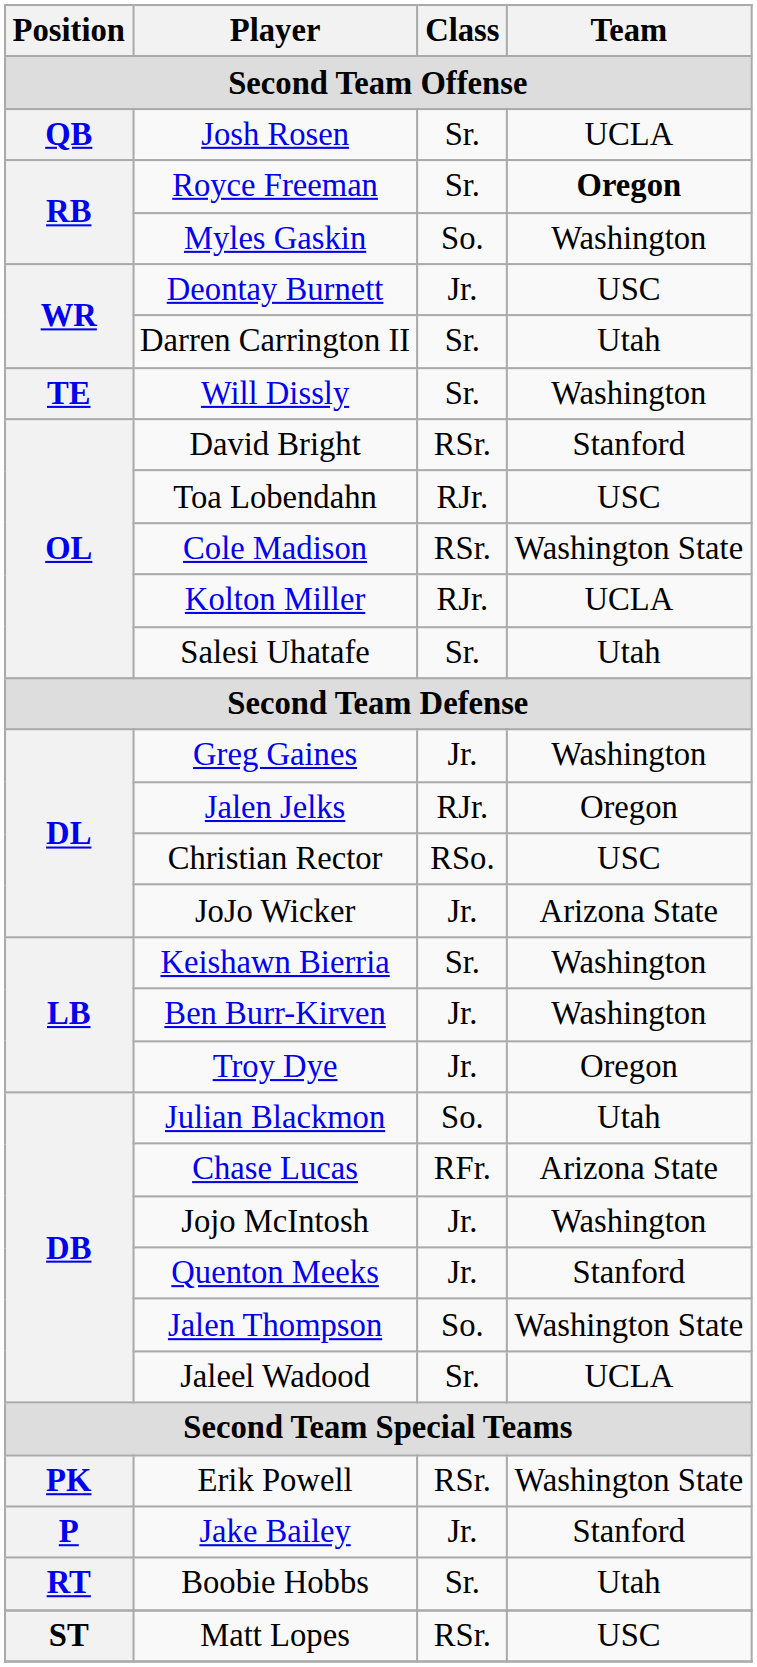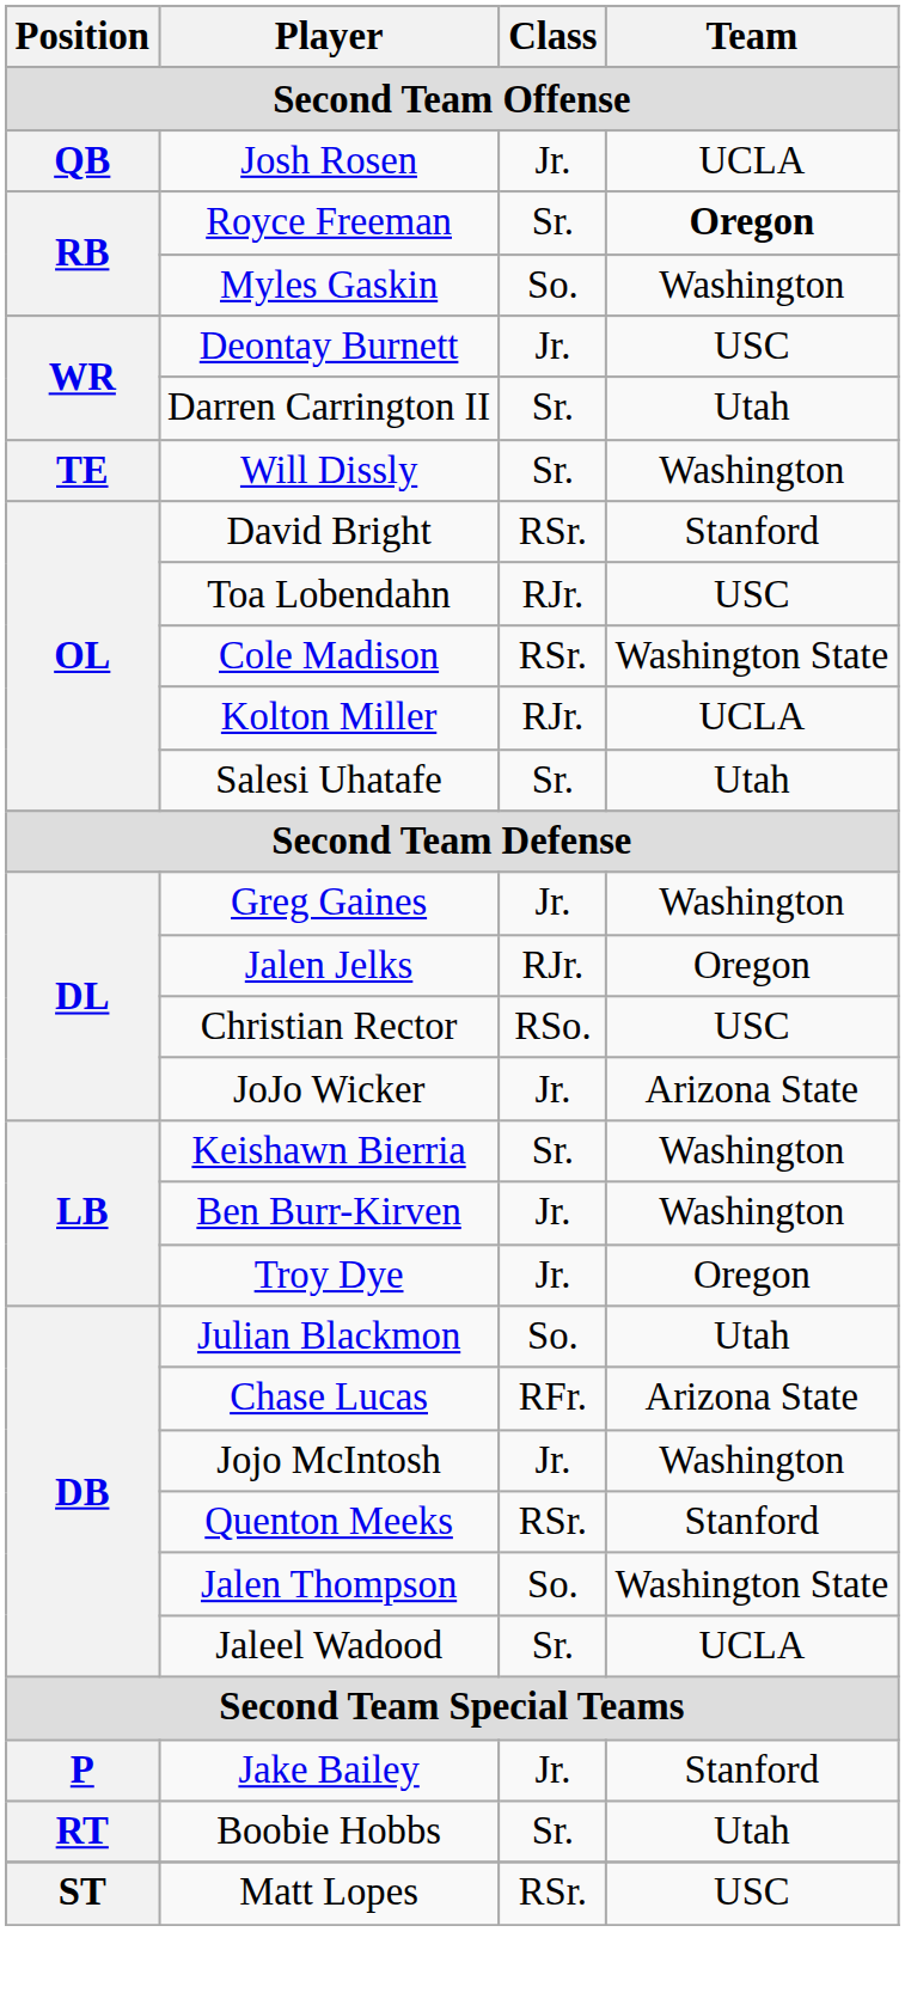 <table class="wikitable">
 <tr>
 <th>Position</th>
 <th>Player</th>
 <th>Class</th>
 <th>Team</th>
 </tr>
 <tr>
 <td colspan="4" style="text-align:center; background:#ddd;"><strong>Second Team Offense</strong></td>
 </tr>
 <tr style="text-align:center;">
 <th rowspan="1"><a href='#'>QB</a></th>
 <td><a href='#'>Josh Rosen</a></td>
-<td>Sr.</td>
+<td>Jr.</td>
 <td>UCLA</td>
 </tr>
 <tr style="text-align:center;">
 <th rowspan="2"><a href='#'>RB</a></th>
 <td><a href='#'>Royce Freeman</a></td>
 <td>Sr.</td>
 <td><strong>Oregon</strong></td>
 </tr>
 <tr style="text-align:center;">
 <td><a href='#'>Myles Gaskin</a></td>
 <td>So.</td>
 <td>Washington</td>
 </tr>
 <tr style="text-align:center;">
 <th rowspan="2"><a href='#'>WR</a></th>
 <td><a href='#'>Deontay Burnett</a></td>
 <td>Jr.</td>
 <td>USC</td>
 </tr>
 <tr style="text-align:center;">
 <td>Darren Carrington II</td>
 <td>Sr.</td>
 <td>Utah</td>
 </tr>
 <tr style="text-align:center;">
 <th rowspan="1"><a href='#'>TE</a></th>
 <td><a href='#'>Will Dissly</a></td>
 <td>Sr.</td>
 <td>Washington</td>
 </tr>
 <tr style="text-align:center;">
 <th rowspan="5"><a href='#'>OL</a></th>
 <td>David Bright</td>
 <td>RSr.</td>
 <td>Stanford</td>
 </tr>
 <tr style="text-align:center;">
 <td>Toa Lobendahn</td>
 <td>RJr.</td>
 <td>USC</td>
 </tr>
 <tr style="text-align:center;">
 <td><a href='#'>Cole Madison</a></td>
 <td>RSr.</td>
 <td>Washington State</td>
 </tr>
 <tr style="text-align:center;">
 <td><a href='#'>Kolton Miller</a></td>
 <td>RJr.</td>
 <td>UCLA</td>
 </tr>
 <tr style="text-align:center;">
 <td>Salesi Uhatafe</td>
 <td>Sr.</td>
 <td>Utah</td>
 </tr>
 <tr style="text-align:center;">
 <td colspan="4" style="text-align:center; background:#ddd;"><strong>Second Team Defense</strong></td>
 </tr>
 <tr style="text-align:center;">
 <th rowspan="4"><a href='#'>DL</a></th>
 <td><a href='#'>Greg Gaines</a></td>
 <td>Jr.</td>
 <td>Washington</td>
 </tr>
 <tr style="text-align:center;">
 <td><a href='#'>Jalen Jelks</a></td>
 <td>RJr.</td>
 <td>Oregon</td>
 </tr>
 <tr style="text-align:center;">
 <td>Christian Rector</td>
 <td>RSo.</td>
 <td>USC</td>
 </tr>
 <tr style="text-align:center;">
 <td>JoJo Wicker</td>
 <td>Jr.</td>
 <td>Arizona State</td>
 </tr>
 <tr style="text-align:center;">
 <th rowspan="3"><a href='#'>LB</a></th>
 <td><a href='#'>Keishawn Bierria</a></td>
 <td>Sr.</td>
 <td>Washington</td>
 </tr>
 <tr style="text-align:center;">
 <td><a href='#'>Ben Burr-Kirven</a></td>
 <td>Jr.</td>
 <td>Washington</td>
 </tr>
 <tr style="text-align:center;">
 <td><a href='#'>Troy Dye</a></td>
 <td>Jr.</td>
 <td>Oregon</td>
 </tr>
 <tr style="text-align:center;">
 <th rowspan="6"><a href='#'>DB</a></th>
 <td><a href='#'>Julian Blackmon</a></td>
 <td>So.</td>
 <td>Utah</td>
 </tr>
 <tr style="text-align:center;">
 <td><a href='#'>Chase Lucas</a></td>
 <td>RFr.</td>
 <td>Arizona State</td>
 </tr>
 <tr style="text-align:center;">
 <td>Jojo McIntosh</td>
 <td>Jr.</td>
 <td>Washington</td>
 </tr>
 <tr style="text-align:center;">
 <td><a href='#'>Quenton Meeks</a></td>
-<td>Jr.</td>
+<td>RSr.</td>
 <td>Stanford</td>
 </tr>
 <tr style="text-align:center;">
 <td><a href='#'>Jalen Thompson</a></td>
 <td>So.</td>
 <td>Washington State</td>
 </tr>
 <tr style="text-align:center;">
 <td>Jaleel Wadood</td>
 <td>Sr.</td>
 <td>UCLA</td>
 </tr>
 <tr>
 <td colspan="4" style="text-align:center; background:#ddd;"><strong>Second Team Special Teams</strong></td>
-</tr>
-<tr style="text-align:center;">
-<th rowspan="1"><a href='#'>PK</a></th>
-<td>Erik Powell</td>
-<td>RSr.</td>
-<td>Washington State</td>
 </tr>
 <tr style="text-align:center;">
 <th rowspan="1"><a href='#'>P</a></th>
 <td><a href='#'>Jake Bailey</a></td>
 <td>Jr.</td>
 <td>Stanford</td>
 </tr>
 <tr style="text-align:center;">
 <th rowspan="1"><a href='#'>RT</a></th>
 <td>Boobie Hobbs</td>
 <td>Sr.</td>
 <td>Utah</td>
 </tr>
 <tr>
 </tr>
 <tr style="text-align:center;">
 <th rowspan="1">ST</th>
 <td>Matt Lopes</td>
 <td>RSr.</td>
 <td>USC</td>
 </tr>
 <tr>
 </tr>
 </table>
